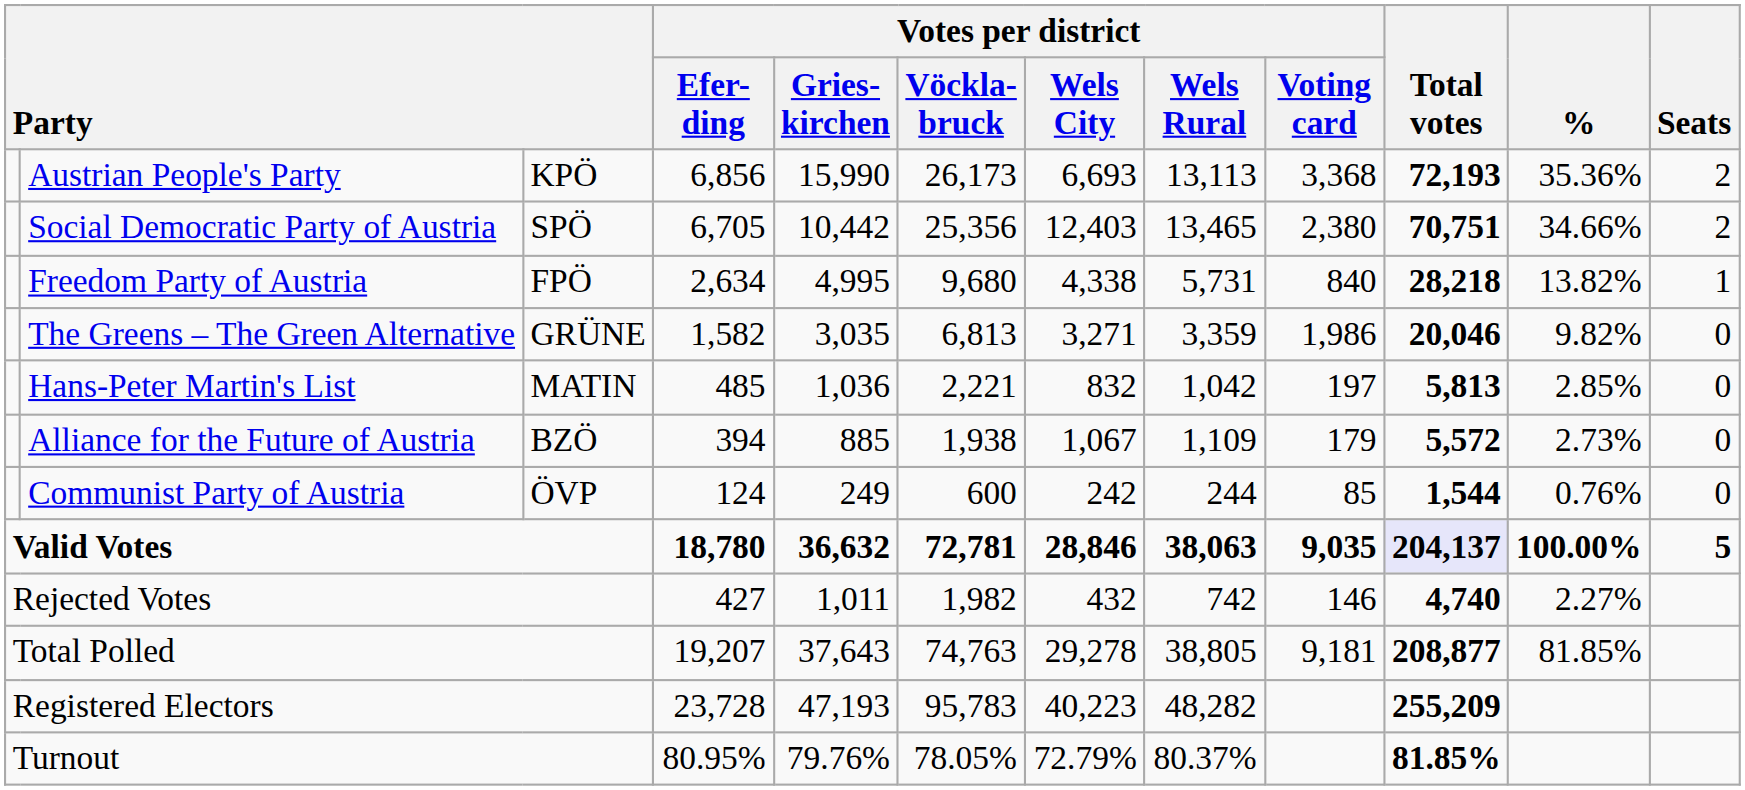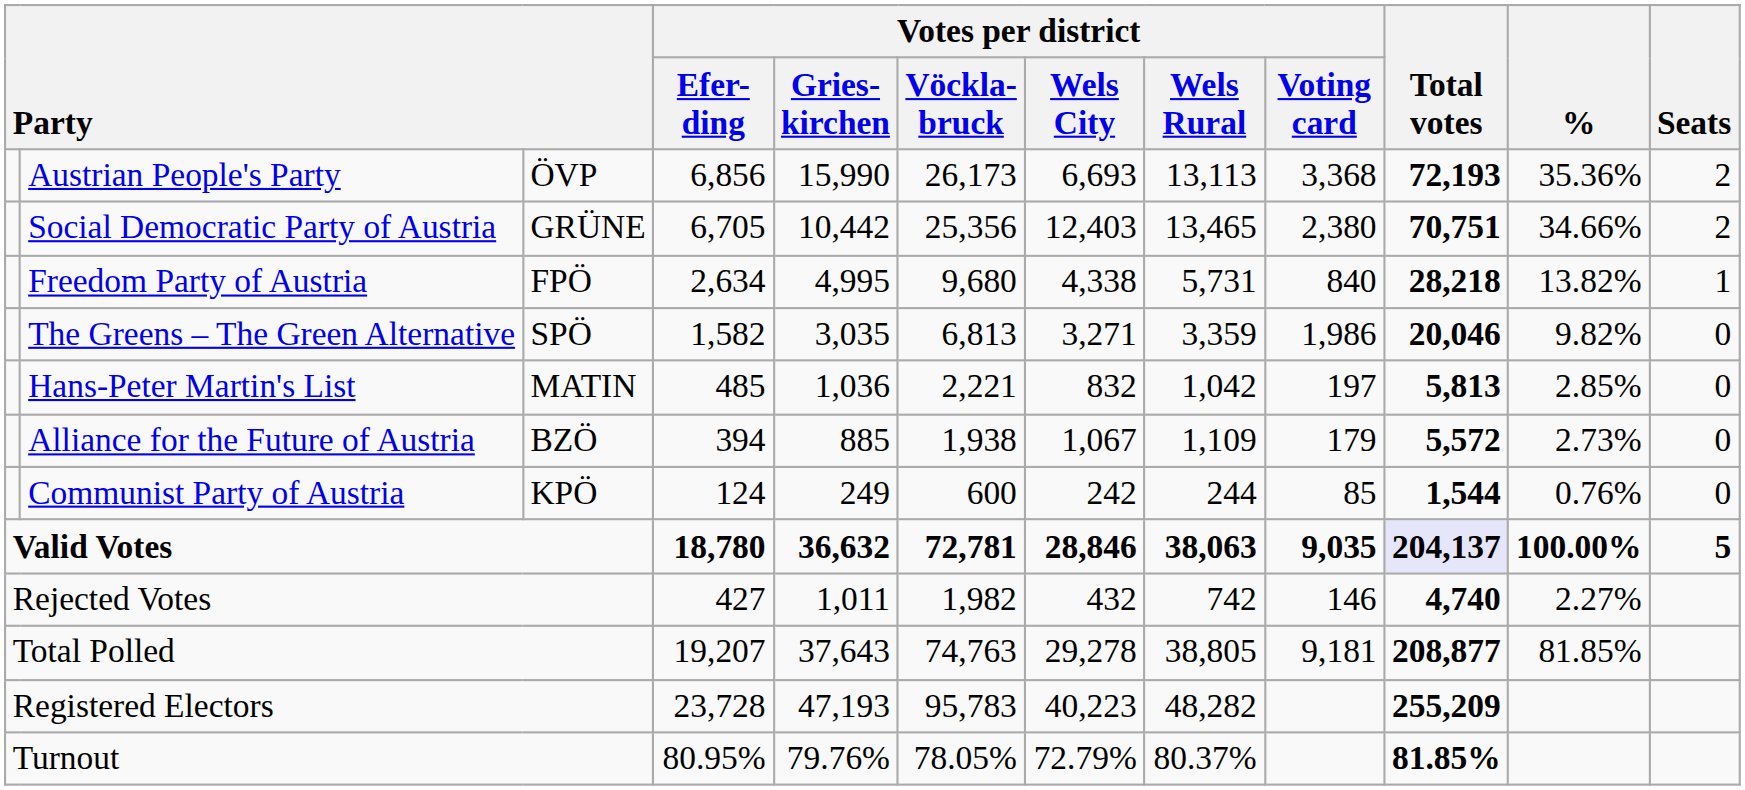 <table class="wikitable" border="1" style="text-align:right;">
 <tr>
 <th style="text-align:left;" valign=bottom rowspan=2 colspan=3>Party</th>
 <th colspan=6>Votes per district</th>
 <th align=center valign=bottom rowspan=2 width="50">Total<br>votes</th>
 <th align=center valign=bottom rowspan=2 width="50">%</th>
 <th align=center valign=bottom rowspan=2>Seats</th>
 </tr>
 <tr>
 <th align=center valign=bottom width="50"><a href='#'>Efer-<br>ding</a></th>
 <th align=center valign=bottom width="50"><a href='#'>Gries-<br>kirchen</a></th>
 <th align=center valign=bottom width="50"><a href='#'>Vöckla-<br>bruck</a></th>
 <th align=center valign=bottom width="50"><a href='#'>Wels<br>City</a></th>
 <th align=center valign=bottom width="50"><a href='#'>Wels<br>Rural</a></th>
 <th align=center valign=bottom width="50"><a href='#'>Voting<br>card</a></th>
 </tr>
 <tr>
 <td></td>
 <td align=left><a href='#'>Austrian People's Party</a></td>
-<td align=left>KPÖ</td>
+<td align=left>ÖVP</td>
 <td>6,856</td>
 <td>15,990</td>
 <td>26,173</td>
 <td>6,693</td>
 <td>13,113</td>
 <td>3,368</td>
 <td><strong>72,193</strong></td>
 <td>35.36%</td>
 <td>2</td>
 </tr>
 <tr>
 <td></td>
 <td align=left><a href='#'>Social Democratic Party of Austria</a></td>
-<td align=left>SPÖ</td>
+<td align=left>GRÜNE</td>
 <td>6,705</td>
 <td>10,442</td>
 <td>25,356</td>
 <td>12,403</td>
 <td>13,465</td>
 <td>2,380</td>
 <td><strong>70,751</strong></td>
 <td>34.66%</td>
 <td>2</td>
 </tr>
 <tr>
 <td></td>
 <td align=left><a href='#'>Freedom Party of Austria</a></td>
 <td align=left>FPÖ</td>
 <td>2,634</td>
 <td>4,995</td>
 <td>9,680</td>
 <td>4,338</td>
 <td>5,731</td>
 <td>840</td>
 <td><strong>28,218</strong></td>
 <td>13.82%</td>
 <td>1</td>
 </tr>
 <tr>
 <td></td>
 <td align=left style="white-space: nowrap;"><a href='#'>The Greens – The Green Alternative</a></td>
-<td align=left>GRÜNE</td>
+<td align=left>SPÖ</td>
 <td>1,582</td>
 <td>3,035</td>
 <td>6,813</td>
 <td>3,271</td>
 <td>3,359</td>
 <td>1,986</td>
 <td><strong>20,046</strong></td>
 <td>9.82%</td>
 <td>0</td>
 </tr>
 <tr>
 <td></td>
 <td align=left><a href='#'>Hans-Peter Martin's List</a></td>
 <td align=left>MATIN</td>
 <td>485</td>
 <td>1,036</td>
 <td>2,221</td>
 <td>832</td>
 <td>1,042</td>
 <td>197</td>
 <td><strong>5,813</strong></td>
 <td>2.85%</td>
 <td>0</td>
 </tr>
 <tr>
 <td></td>
 <td align=left><a href='#'>Alliance for the Future of Austria</a></td>
 <td align=left>BZÖ</td>
 <td>394</td>
 <td>885</td>
 <td>1,938</td>
 <td>1,067</td>
 <td>1,109</td>
 <td>179</td>
 <td><strong>5,572</strong></td>
 <td>2.73%</td>
 <td>0</td>
 </tr>
 <tr>
 <td></td>
 <td align=left><a href='#'>Communist Party of Austria</a></td>
-<td align=left>ÖVP</td>
+<td align=left>KPÖ</td>
 <td>124</td>
 <td>249</td>
 <td>600</td>
 <td>242</td>
 <td>244</td>
 <td>85</td>
 <td><strong>1,544</strong></td>
 <td>0.76%</td>
 <td>0</td>
 </tr>
 <tr style="font-weight:bold">
 <td align=left colspan=3>Valid Votes</td>
 <td>18,780</td>
 <td>36,632</td>
 <td>72,781</td>
 <td>28,846</td>
 <td>38,063</td>
 <td>9,035</td>
 <td style="background: lavender;">204,137</td>
 <td>100.00%</td>
 <td>5</td>
 </tr>
 <tr>
 <td align=left colspan=3>Rejected Votes</td>
 <td>427</td>
 <td>1,011</td>
 <td>1,982</td>
 <td>432</td>
 <td>742</td>
 <td>146</td>
 <td><strong>4,740</strong></td>
 <td>2.27%</td>
 <td></td>
 </tr>
 <tr>
 <td align=left colspan=3>Total Polled</td>
 <td>19,207</td>
 <td>37,643</td>
 <td>74,763</td>
 <td>29,278</td>
 <td>38,805</td>
 <td>9,181</td>
 <td><strong>208,877</strong></td>
 <td>81.85%</td>
 <td></td>
 </tr>
 <tr>
 <td align=left colspan=3>Registered Electors</td>
 <td>23,728</td>
 <td>47,193</td>
 <td>95,783</td>
 <td>40,223</td>
 <td>48,282</td>
 <td></td>
 <td><strong>255,209</strong></td>
 <td></td>
 <td></td>
 </tr>
 <tr>
 <td align=left colspan=3>Turnout</td>
 <td>80.95%</td>
 <td>79.76%</td>
 <td>78.05%</td>
 <td>72.79%</td>
 <td>80.37%</td>
 <td></td>
 <td><strong>81.85%</strong></td>
 <td></td>
 <td></td>
 </tr>
 </table>
